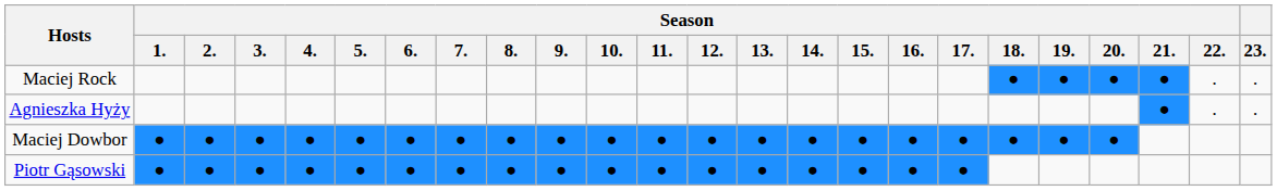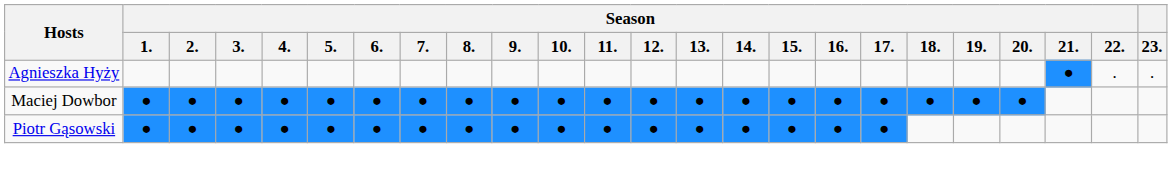 <table class="wikitable mw-collapsible" style="text-align:center; font-size:90%">
 <tr>
 <th rowspan="2">Hosts</th>
 <th colspan="22">Season</th>
 <th></th>
 </tr>
 <tr>
 <th width="33px">1.</th>
 <th width="33px">2.</th>
 <th width="33px">3.</th>
 <th width="33px">4.</th>
 <th width="33px">5.</th>
 <th width="33px">6.</th>
 <th width="33px">7.</th>
 <th width="33px">8.</th>
 <th width="33px">9.</th>
 <th width="33px">10.</th>
 <th width="33px">11.</th>
 <th width="33px">12.</th>
 <th width="33px">13.</th>
 <th width="33px">14.</th>
 <th width="33px">15.</th>
 <th width="33px">16.</th>
 <th width="33px">17.</th>
 <th width="33px">18.</th>
 <th width="33px">19.</th>
 <th width="33px">20.</th>
 <th width="33px">21.</th>
 <th width="33px">22.</th>
 <th>23.</th>
-</tr>
-<tr>
-<td>Maciej Rock</td>
-<td></td>
-<td></td>
-<td></td>
-<td></td>
-<td></td>
-<td></td>
-<td></td>
-<td></td>
-<td></td>
-<td></td>
-<td></td>
-<td></td>
-<td></td>
-<td></td>
-<td></td>
-<td></td>
-<td></td>
-<td bgcolor="DodgerBlue">●</td>
-<td bgcolor="DodgerBlue">●</td>
-<td bgcolor="DodgerBlue">●</td>
-<td bgcolor="DodgerBlue">●</td>
-<td>.</td>
-<td>.</td>
 </tr>
 <tr>
 <td><a href='#'>Agnieszka Hyży</a></td>
 <td></td>
 <td></td>
 <td></td>
 <td></td>
 <td></td>
 <td></td>
 <td></td>
 <td></td>
 <td></td>
 <td></td>
 <td></td>
 <td></td>
 <td></td>
 <td></td>
 <td></td>
 <td></td>
 <td></td>
 <td></td>
 <td></td>
 <td></td>
 <td bgcolor="DodgerBlue">●</td>
 <td>.</td>
 <td>.</td>
 </tr>
 <tr>
 <td>Maciej Dowbor</td>
 <td bgcolor="DodgerBlue">●</td>
 <td bgcolor="DodgerBlue">●</td>
 <td bgcolor="DodgerBlue">●</td>
 <td bgcolor="DodgerBlue">●</td>
 <td bgcolor="DodgerBlue">●</td>
 <td bgcolor="DodgerBlue">●</td>
 <td bgcolor="DodgerBlue">●</td>
 <td bgcolor="DodgerBlue">●</td>
 <td bgcolor="DodgerBlue">●</td>
 <td bgcolor="DodgerBlue">●</td>
 <td bgcolor="DodgerBlue">●</td>
 <td bgcolor="DodgerBlue">●</td>
 <td bgcolor="DodgerBlue">●</td>
 <td bgcolor="DodgerBlue">●</td>
 <td bgcolor="DodgerBlue">●</td>
 <td bgcolor="DodgerBlue">●</td>
 <td bgcolor="DodgerBlue">●</td>
 <td bgcolor="DodgerBlue">●</td>
 <td bgcolor="DodgerBlue">●</td>
 <td bgcolor="DodgerBlue">●</td>
 <td></td>
 <td></td>
 <td></td>
 </tr>
 <tr>
 <td><a href='#'>Piotr Gąsowski</a></td>
 <td bgcolor="DodgerBlue">●</td>
 <td bgcolor="DodgerBlue">●</td>
 <td bgcolor="DodgerBlue">●</td>
 <td bgcolor="DodgerBlue">●</td>
 <td bgcolor="DodgerBlue">●</td>
 <td bgcolor="DodgerBlue">●</td>
 <td bgcolor="DodgerBlue">●</td>
 <td bgcolor="DodgerBlue">●</td>
 <td bgcolor="DodgerBlue">●</td>
 <td bgcolor="DodgerBlue">●</td>
 <td bgcolor="DodgerBlue">●</td>
 <td bgcolor="DodgerBlue">●</td>
 <td bgcolor="DodgerBlue">●</td>
 <td bgcolor="DodgerBlue">●</td>
 <td bgcolor="DodgerBlue">●</td>
 <td bgcolor="DodgerBlue">●</td>
 <td bgcolor="DodgerBlue">●</td>
 <td></td>
 <td></td>
 <td></td>
 <td></td>
 <td></td>
 <td></td>
 </tr>
 </table>
